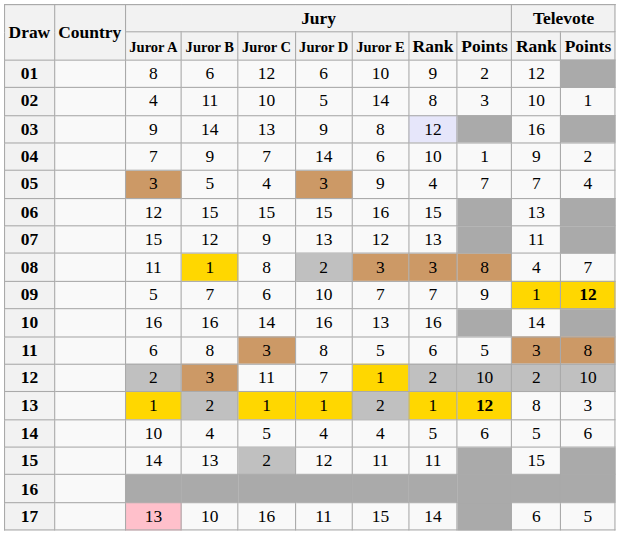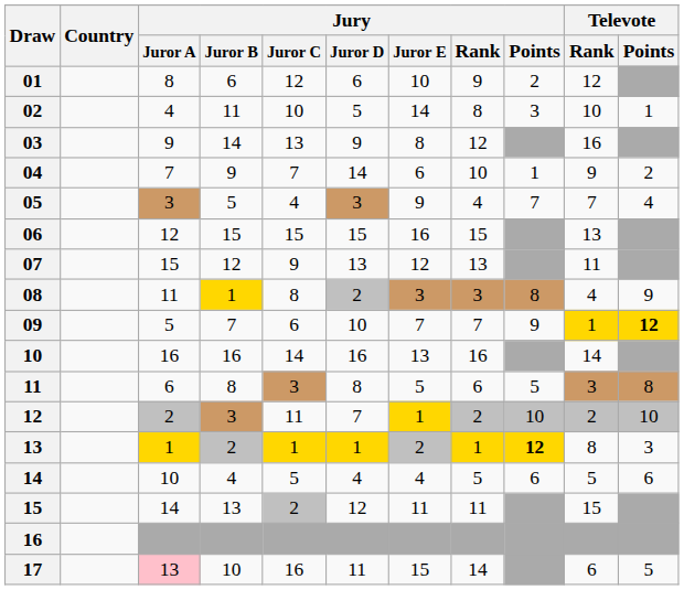 <table class="sortable wikitable collapsible plainrowheaders" style="text-align:center;">
 <tr>
 </tr>
 <tr>
 <th scope="col" rowspan="2">Draw</th>
 <th scope="col" rowspan="2">Country</th>
 <th scope="col" colspan="7">Jury</th>
 <th scope="col" colspan="2">Televote</th>
 </tr>
 <tr>
 <th scope="col"><small>Juror A</small></th>
 <th scope="col"><small>Juror B</small></th>
 <th scope="col"><small>Juror C</small></th>
 <th scope="col"><small>Juror D</small></th>
 <th scope="col"><small>Juror E</small></th>
 <th scope="col">Rank</th>
 <th scope="col">Points</th>
 <th scope="col">Rank</th>
 <th scope="col">Points</th>
 </tr>
 <tr>
 <th scope="row" style="text-align:center;">01</th>
 <td style="text-align:left;"></td>
 <td>8</td>
 <td>6</td>
 <td>12</td>
 <td>6</td>
 <td>10</td>
 <td>9</td>
 <td>2</td>
 <td>12</td>
 <td style="background:#AAAAAA;"></td>
 </tr>
 <tr>
 <th scope="row" style="text-align:center;">02</th>
 <td style="text-align:left;"></td>
 <td>4</td>
 <td>11</td>
 <td>10</td>
 <td>5</td>
 <td>14</td>
 <td>8</td>
 <td>3</td>
 <td>10</td>
 <td>1</td>
 </tr>
 <tr>
 <th scope="row" style="text-align:center;">03</th>
 <td style="text-align:left;"></td>
 <td>9</td>
 <td>14</td>
 <td>13</td>
 <td>9</td>
 <td>8</td>
-<td style="background: lavender;">12</td>
+<td>12</td>
 <td style="background:#AAAAAA;"></td>
 <td>16</td>
 <td style="background:#AAAAAA;"></td>
 </tr>
 <tr>
 <th scope="row" style="text-align:center;">04</th>
 <td style="text-align:left;"></td>
 <td>7</td>
 <td>9</td>
 <td>7</td>
 <td>14</td>
 <td>6</td>
 <td>10</td>
 <td>1</td>
 <td>9</td>
 <td>2</td>
 </tr>
 <tr>
 <th scope="row" style="text-align:center;">05</th>
 <td style="text-align:left;"></td>
 <td style="background:#CC9966;">3</td>
 <td>5</td>
 <td>4</td>
 <td style="background:#CC9966;">3</td>
 <td>9</td>
 <td>4</td>
 <td>7</td>
 <td>7</td>
 <td>4</td>
 </tr>
 <tr>
 <th scope="row" style="text-align:center;">06</th>
 <td style="text-align:left;"></td>
 <td>12</td>
 <td>15</td>
 <td>15</td>
 <td>15</td>
 <td>16</td>
 <td>15</td>
 <td style="background:#AAAAAA;"></td>
 <td>13</td>
 <td style="background:#AAAAAA;"></td>
 </tr>
 <tr>
 <th scope="row" style="text-align:center;">07</th>
 <td style="text-align:left;"></td>
 <td>15</td>
 <td>12</td>
 <td>9</td>
 <td>13</td>
 <td>12</td>
 <td>13</td>
 <td style="background:#AAAAAA;"></td>
 <td>11</td>
 <td style="background:#AAAAAA;"></td>
 </tr>
 <tr>
 <th scope="row" style="text-align:center;">08</th>
 <td style="text-align:left;"></td>
 <td>11</td>
 <td style="background:gold;">1</td>
 <td>8</td>
 <td style="background:silver;">2</td>
 <td style="background:#CC9966;">3</td>
 <td style="background:#CC9966;">3</td>
 <td style="background:#CC9966;">8</td>
 <td>4</td>
-<td>7</td>
+<td>9</td>
 </tr>
 <tr>
 <th scope="row" style="text-align:center;">09</th>
 <td style="text-align:left;"></td>
 <td>5</td>
 <td>7</td>
 <td>6</td>
 <td>10</td>
 <td>7</td>
 <td>7</td>
 <td>9</td>
 <td style="background:gold;">1</td>
 <td style="background:gold;"><strong>12</strong></td>
 </tr>
 <tr>
 <th scope="row" style="text-align:center;">10</th>
 <td style="text-align:left;"></td>
 <td>16</td>
 <td>16</td>
 <td>14</td>
 <td>16</td>
 <td>13</td>
 <td>16</td>
 <td style="background:#AAAAAA;"></td>
 <td>14</td>
 <td style="background:#AAAAAA;"></td>
 </tr>
 <tr>
 <th scope="row" style="text-align:center;">11</th>
 <td style="text-align:left;"></td>
 <td>6</td>
 <td>8</td>
 <td style="background:#CC9966;">3</td>
 <td>8</td>
 <td>5</td>
 <td>6</td>
 <td>5</td>
 <td style="background:#CC9966;">3</td>
 <td style="background:#CC9966;">8</td>
 </tr>
 <tr>
 <th scope="row" style="text-align:center;">12</th>
 <td style="text-align:left;"></td>
 <td style="background:silver;">2</td>
 <td style="background:#CC9966;">3</td>
 <td>11</td>
 <td>7</td>
 <td style="background:gold;">1</td>
 <td style="background:silver;">2</td>
 <td style="background:silver;">10</td>
 <td style="background:silver;">2</td>
 <td style="background:silver;">10</td>
 </tr>
 <tr>
 <th scope="row" style="text-align:center;">13</th>
 <td style="text-align:left;"></td>
 <td style="background:gold;">1</td>
 <td style="background:silver;">2</td>
 <td style="background:gold;">1</td>
 <td style="background:gold;">1</td>
 <td style="background:silver;">2</td>
 <td style="background:gold;">1</td>
 <td style="background:gold;"><strong>12</strong></td>
 <td>8</td>
 <td>3</td>
 </tr>
 <tr>
 <th scope="row" style="text-align:center;">14</th>
 <td style="text-align:left;"></td>
 <td>10</td>
 <td>4</td>
 <td>5</td>
 <td>4</td>
 <td>4</td>
 <td>5</td>
 <td>6</td>
 <td>5</td>
 <td>6</td>
 </tr>
 <tr>
 <th scope="row" style="text-align:center;">15</th>
 <td style="text-align:left;"></td>
 <td>14</td>
 <td>13</td>
 <td style="background:silver;">2</td>
 <td>12</td>
 <td>11</td>
 <td>11</td>
 <td style="background:#AAAAAA;"></td>
 <td>15</td>
 <td style="background:#AAAAAA;"></td>
 </tr>
 <tr class="sortbottom">
 <th scope="row" style="text-align:center;">16</th>
 <td style="text-align:left;"></td>
 <td style="background:#AAAAAA;"></td>
 <td style="background:#AAAAAA;"></td>
 <td style="background:#AAAAAA;"></td>
 <td style="background:#AAAAAA;"></td>
 <td style="background:#AAAAAA;"></td>
 <td style="background:#AAAAAA;"></td>
 <td style="background:#AAAAAA;"></td>
 <td style="background:#AAAAAA;"></td>
 <td style="background:#AAAAAA;"></td>
 </tr>
 <tr>
 <th scope="row" style="text-align:center;">17</th>
 <td style="text-align:left;"></td>
 <td style="background: pink;">13</td>
 <td>10</td>
 <td>16</td>
 <td>11</td>
 <td>15</td>
 <td>14</td>
 <td style="background:#AAAAAA;"></td>
 <td>6</td>
 <td>5</td>
 </tr>
 </table>
